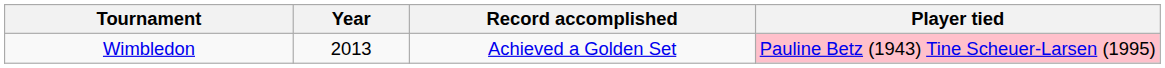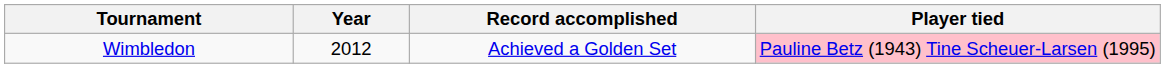 <table class="wikitable">
 <tr style="background:#efefef; font-size:100%; text-align:center;">
 <th style="width:25%">Tournament</th>
 <th style="width:10%">Year</th>
 <th style="width:30%">Record accomplished</th>
 <th style="width:35%">Player tied</th>
 </tr>
 <tr>
 <td style="text-align:center;"><a href='#'>Wimbledon</a></td>
-<td style="text-align:center;">2013</td>
+<td style="text-align:center;">2012</td>
 <td style="text-align:center;"><a href='#'>Achieved a Golden Set</a></td>
 <td style="background: pink;"><a href='#'>Pauline Betz</a> (1943)  <a href='#'>Tine Scheuer-Larsen</a> (1995)</td>
 </tr>
 </table>
